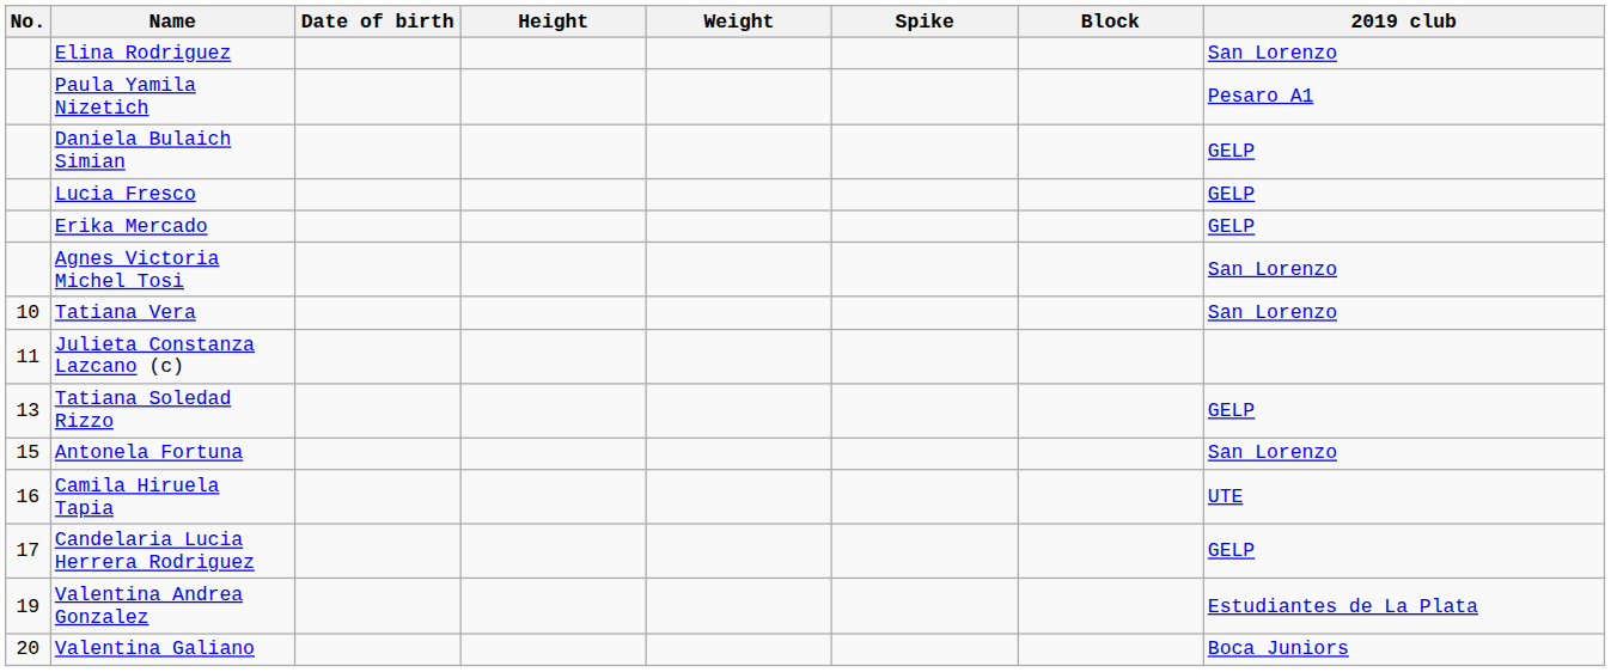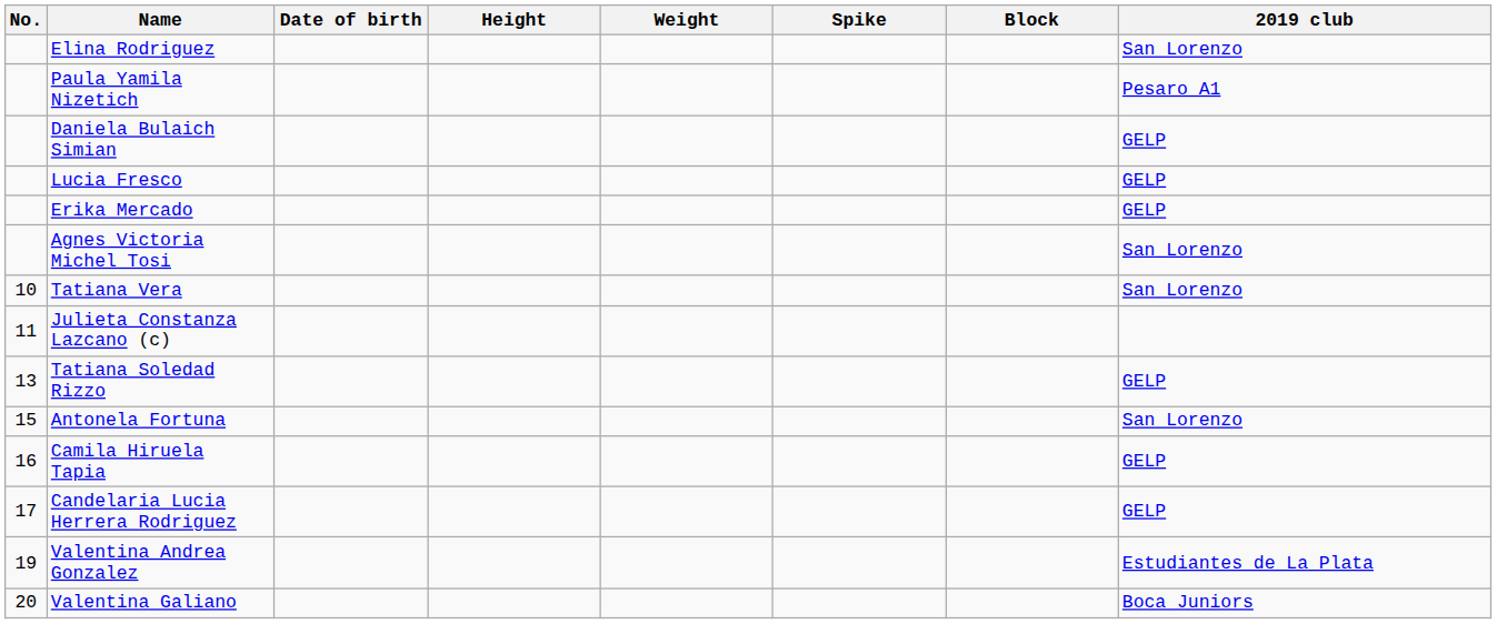 <table class="wikitable sortable" style="font-size:100%; text-align:center;">
 <tr>
 <th>No.</th>
 <th style="width:12em">Name</th>
 <th style="width:8em">Date of birth</th>
 <th style="width:9em">Height</th>
 <th style="width:9em">Weight</th>
 <th style="width:9em">Spike</th>
 <th style="width:9em">Block</th>
 <th style="width:20em">2019 club</th>
 </tr>
 <tr>
 <td></td>
 <td align=left><a href='#'>Elina Rodriguez</a></td>
 <td align="right"></td>
 <td></td>
 <td></td>
 <td></td>
 <td></td>
 <td align=left> <a href='#'>San Lorenzo</a></td>
 </tr>
 <tr>
 <td></td>
 <td align=left><a href='#'>Paula Yamila Nizetich</a></td>
 <td align=right></td>
 <td></td>
 <td></td>
 <td></td>
 <td></td>
 <td align=left> <a href='#'>Pesaro A1</a></td>
 </tr>
 <tr>
 <td></td>
 <td align=left><a href='#'>Daniela Bulaich Simian</a></td>
 <td align="right"></td>
 <td></td>
 <td></td>
 <td></td>
 <td></td>
 <td align=left> <a href='#'>GELP</a></td>
 </tr>
 <tr>
 <td></td>
 <td align=left><a href='#'>Lucia Fresco</a></td>
 <td align=right></td>
 <td></td>
 <td></td>
 <td></td>
 <td></td>
 <td align=left> <a href='#'>GELP</a></td>
 </tr>
 <tr>
 <td></td>
 <td align=left><a href='#'>Erika Mercado</a></td>
 <td align=right></td>
 <td></td>
 <td></td>
 <td></td>
 <td></td>
 <td align=left> <a href='#'>GELP</a></td>
 </tr>
 <tr>
 <td></td>
 <td align=left><a href='#'>Agnes Victoria Michel Tosi</a></td>
 <td align="right"></td>
 <td></td>
 <td></td>
 <td></td>
 <td></td>
 <td align=left> <a href='#'>San Lorenzo</a></td>
 </tr>
 <tr>
 <td>10</td>
 <td align=left><a href='#'>Tatiana Vera</a></td>
 <td align="right"></td>
 <td></td>
 <td></td>
 <td></td>
 <td></td>
 <td align=left> <a href='#'>San Lorenzo</a></td>
 </tr>
 <tr>
 <td>11</td>
 <td align=left><a href='#'>Julieta Constanza Lazcano</a> (c)</td>
 <td align=right></td>
 <td></td>
 <td></td>
 <td></td>
 <td></td>
 <td align=left> </td>
 </tr>
 <tr>
 <td>13</td>
 <td align=left><a href='#'>Tatiana Soledad Rizzo</a></td>
 <td align=right></td>
 <td></td>
 <td></td>
 <td></td>
 <td></td>
 <td align=left> <a href='#'>GELP</a></td>
 </tr>
 <tr>
 <td>15</td>
 <td align=left><a href='#'>Antonela Fortuna</a></td>
 <td align=right></td>
 <td></td>
 <td></td>
 <td></td>
 <td></td>
 <td align=left> <a href='#'>San Lorenzo</a></td>
 </tr>
 <tr>
 <td>16</td>
 <td align=left><a href='#'>Camila Hiruela Tapia</a></td>
 <td align="right"></td>
 <td></td>
 <td></td>
 <td></td>
 <td></td>
-<td align=left> <a href='#'>UTE</a></td>
+<td align=left> <a href='#'>GELP</a></td>
 </tr>
 <tr>
 <td>17</td>
 <td align=left><a href='#'>Candelaria Lucia Herrera Rodriguez</a></td>
 <td align="right"></td>
 <td></td>
 <td></td>
 <td></td>
 <td></td>
 <td align=left> <a href='#'>GELP</a></td>
 </tr>
 <tr>
 <td>19</td>
 <td align=left><a href='#'>Valentina Andrea Gonzalez</a></td>
 <td align="right"></td>
 <td></td>
 <td></td>
 <td></td>
 <td></td>
 <td align=left> <a href='#'>Estudiantes de La Plata</a></td>
 </tr>
 <tr>
 <td>20</td>
 <td align=left><a href='#'>Valentina Galiano</a></td>
 <td align=right></td>
 <td></td>
 <td></td>
 <td></td>
 <td></td>
 <td align=left> <a href='#'>Boca Juniors</a></td>
 </tr>
 </table>
